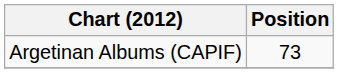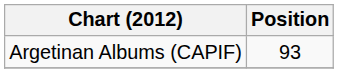 <table class="wikitable sortable plainrowheaders">
 <tr>
 <th scope="col">Chart (2012)</th>
 <th scope="col">Position</th>
 </tr>
 <tr>
 <td>Argetinan Albums (CAPIF)</td>
-<td style="text-align:center;">73</td>
+<td style="text-align:center;">93</td>
 </tr>
 <tr>
 </tr>
 <tr>
 </tr>
 <tr>
 </tr>
 </table>
